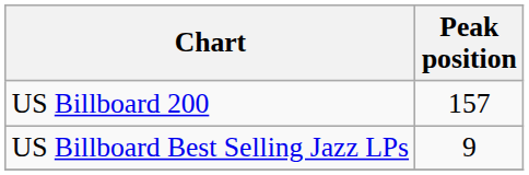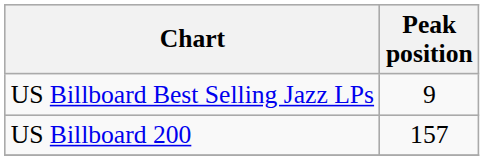 <table class="wikitable">
 <tr>
 <th>Chart</th>
 <th>Peak<br>position</th>
 </tr>
 <tr>
+<td>US <a href='#'>Billboard Best Selling Jazz LPs</a></td>
+<td align="center">9</td>
+</tr>
+<tr>
 <td>US <a href='#'>Billboard 200</a></td>
 <td align="center">157</td>
 </tr>
 <tr>
-<td>US <a href='#'>Billboard Best Selling Jazz LPs</a></td>
-<td align="center">9</td>
-</tr>
-<tr>
 </tr>
 </table>
